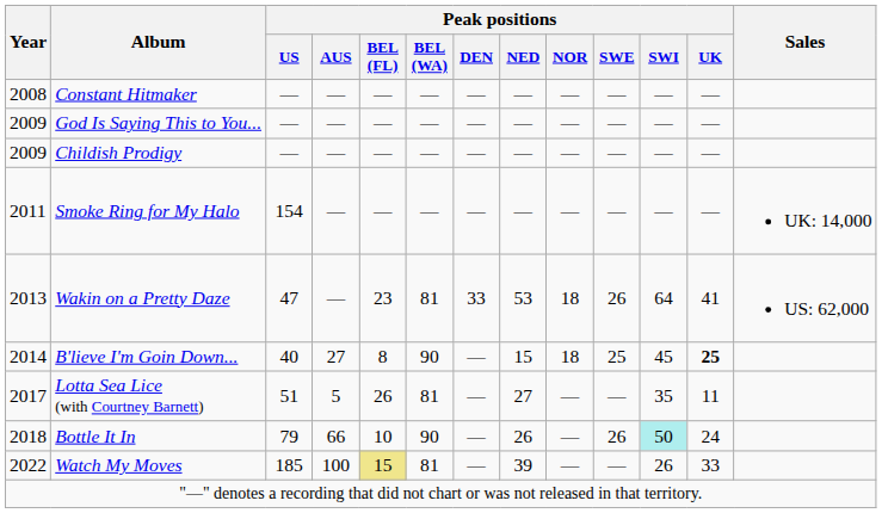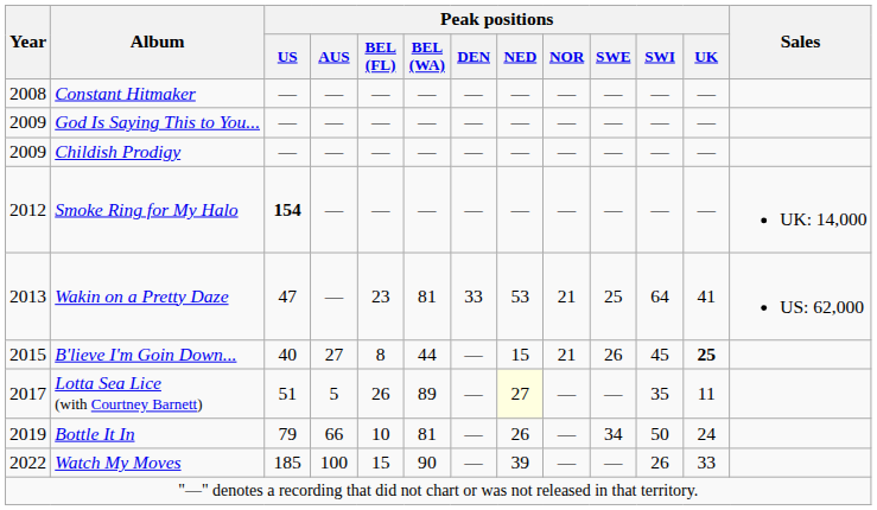 <table class="wikitable">
 <tr>
 <th scope="col" rowspan="2">Year</th>
 <th scope="col" rowspan="2">Album</th>
 <th scope="col" colspan="10">Peak positions</th>
 <th scope="col" rowspan="2">Sales</th>
 </tr>
 <tr>
 <th scope="col" style="width:2.5em;font-size:85%;"><a href='#'>US</a><br></th>
 <th scope="col" style="width:2.5em;font-size:85%;"><a href='#'>AUS</a><br></th>
 <th scope="col" style="width:2.5em;font-size:85%;"><a href='#'>BEL<br>(FL)</a><br></th>
 <th scope="col" style="width:2.5em;font-size:85%;"><a href='#'>BEL<br>(WA)</a><br></th>
 <th scope="col" style="width:2.5em;font-size:85%;"><a href='#'>DEN</a><br></th>
 <th scope="col" style="width:2.5em;font-size:85%;"><a href='#'>NED</a><br></th>
 <th scope="col" style="width:2.5em;font-size:85%;"><a href='#'>NOR</a><br></th>
 <th scope="col" style="width:2.5em;font-size:85%;"><a href='#'>SWE</a><br></th>
 <th scope="col" style="width:2.5em;font-size:85%;"><a href='#'>SWI</a><br></th>
 <th scope="col" style="width:2.5em;font-size:85%;"><a href='#'>UK</a><br></th>
 </tr>
 <tr>
 <td>2008</td>
 <td><em><a href='#'>Constant Hitmaker</a></em></td>
 <td style="text-align:center;">—</td>
 <td style="text-align:center;">—</td>
 <td style="text-align:center;">—</td>
 <td style="text-align:center;">—</td>
 <td style="text-align:center;">—</td>
 <td style="text-align:center;">—</td>
 <td style="text-align:center;">—</td>
 <td style="text-align:center;">—</td>
 <td style="text-align:center;">—</td>
 <td style="text-align:center;">—</td>
 <td></td>
 </tr>
 <tr>
 <td>2009</td>
 <td><em><a href='#'>God Is Saying This to You...</a></em></td>
 <td style="text-align:center;">—</td>
 <td style="text-align:center;">—</td>
 <td style="text-align:center;">—</td>
 <td style="text-align:center;">—</td>
 <td style="text-align:center;">—</td>
 <td style="text-align:center;">—</td>
 <td style="text-align:center;">—</td>
 <td style="text-align:center;">—</td>
 <td style="text-align:center;">—</td>
 <td style="text-align:center;">—</td>
 <td></td>
 </tr>
 <tr>
 <td>2009</td>
 <td><em><a href='#'>Childish Prodigy</a></em></td>
 <td style="text-align:center;">—</td>
 <td style="text-align:center;">—</td>
 <td style="text-align:center;">—</td>
 <td style="text-align:center;">—</td>
 <td style="text-align:center;">—</td>
 <td style="text-align:center;">—</td>
 <td style="text-align:center;">—</td>
 <td style="text-align:center;">—</td>
 <td style="text-align:center;">—</td>
 <td style="text-align:center;">—</td>
 <td></td>
 </tr>
 <tr>
-<td>2011</td>
+<td>2012</td>
 <td><em><a href='#'>Smoke Ring for My Halo</a></em></td>
-<td style="text-align:center;">154</td>
+<td style="text-align:center;"><strong>154</strong></td>
 <td style="text-align:center;">—</td>
 <td style="text-align:center;">—</td>
 <td style="text-align:center;">—</td>
 <td style="text-align:center;">—</td>
 <td style="text-align:center;">—</td>
 <td style="text-align:center;">—</td>
 <td style="text-align:center;">—</td>
 <td style="text-align:center;">—</td>
 <td style="text-align:center;">—</td>
 <td><br><ul><li>UK: 14,000</li></ul></td>
 </tr>
 <tr>
 <td>2013</td>
 <td><em><a href='#'>Wakin on a Pretty Daze</a></em></td>
 <td style="text-align:center;">47</td>
 <td style="text-align:center;">—</td>
 <td style="text-align:center;">23</td>
 <td style="text-align:center;">81</td>
 <td style="text-align:center;">33</td>
 <td style="text-align:center;">53</td>
-<td style="text-align:center;">18</td>
-<td style="text-align:center;">26</td>
+<td style="text-align:center;">21</td>
+<td style="text-align:center;">25</td>
 <td style="text-align:center;">64</td>
 <td style="text-align:center;">41</td>
 <td><br><ul><li>US: 62,000</li></ul></td>
 </tr>
 <tr>
-<td>2014</td>
+<td>2015</td>
 <td><em><a href='#'>B'lieve I'm Goin Down...</a></em></td>
 <td style="text-align:center;">40</td>
 <td style="text-align:center;">27</td>
 <td style="text-align:center;">8</td>
-<td style="text-align:center;">90</td>
+<td style="text-align:center;">44</td>
 <td style="text-align:center;">—</td>
 <td style="text-align:center;">15</td>
-<td style="text-align:center;">18</td>
-<td style="text-align:center;">25</td>
+<td style="text-align:center;">21</td>
+<td style="text-align:center;">26</td>
 <td style="text-align:center;">45</td>
 <td style="text-align:center;"><strong>25</strong></td>
 <td></td>
 </tr>
 <tr>
 <td>2017</td>
 <td><em><a href='#'>Lotta Sea Lice</a></em><br><small>(with <a href='#'>Courtney Barnett</a>)</small></td>
 <td style="text-align:center;">51</td>
 <td style="text-align:center;">5</td>
 <td style="text-align:center;">26</td>
-<td style="text-align:center;">81</td>
+<td style="text-align:center;">89</td>
 <td style="text-align:center;">—</td>
-<td style="text-align:center;">27</td>
+<td style="background: lightyellow; text-align:center;">27</td>
 <td style="text-align:center;">—</td>
 <td style="text-align:center;">—</td>
 <td style="text-align:center;">35</td>
 <td style="text-align:center;">11</td>
 <td></td>
 </tr>
 <tr>
-<td>2018</td>
+<td>2019</td>
 <td><em><a href='#'>Bottle It In</a></em></td>
 <td style="text-align:center;">79</td>
 <td style="text-align:center;">66</td>
 <td style="text-align:center;">10</td>
-<td style="text-align:center;">90</td>
+<td style="text-align:center;">81</td>
 <td style="text-align:center;">—</td>
 <td style="text-align:center;">26</td>
 <td style="text-align:center;">—</td>
-<td style="text-align:center;">26</td>
-<td style="background: paleturquoise; text-align:center;">50</td>
+<td style="text-align:center;">34</td>
+<td style="text-align:center;">50</td>
 <td style="text-align:center;">24</td>
 <td></td>
 </tr>
 <tr>
 <td>2022</td>
 <td><em><a href='#'>Watch My Moves</a></em></td>
 <td style="text-align:center;">185</td>
 <td style="text-align:center;">100</td>
-<td style="background: khaki; text-align:center;">15</td>
-<td style="text-align:center;">81</td>
+<td style="text-align:center;">15</td>
+<td style="text-align:center;">90</td>
 <td style="text-align:center;">—</td>
 <td style="text-align:center;">39</td>
 <td style="text-align:center;">—</td>
 <td style="text-align:center;">—</td>
 <td style="text-align:center;">26</td>
 <td style="text-align:center;">33</td>
 <td></td>
 </tr>
 <tr>
 <td colspan="14" style="text-align:center; font-size:90%">"—" denotes a recording that did not chart or was not released in that territory.</td>
 </tr>
 </table>
